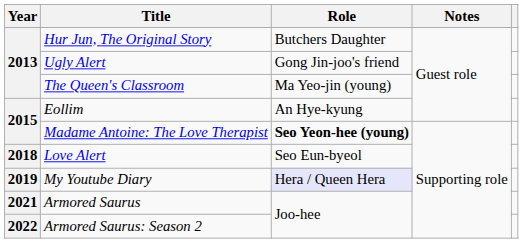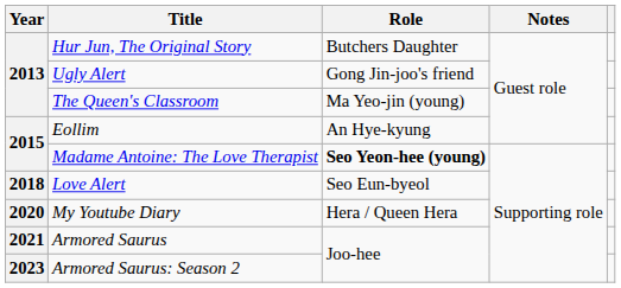 <table class="wikitable sortable plainrowheaders">
 <tr>
 <th scope="col">Year</th>
 <th scope="col">Title</th>
 <th scope="col">Role</th>
 <th scope="col">Notes</th>
 <th scope="col" class="unsortable"></th>
 </tr>
 <tr>
 <th scope="row" rowspan="3">2013</th>
 <td><em><a href='#'>Hur Jun, The Original Story</a></em></td>
 <td>Butchers Daughter</td>
 <td rowspan="4">Guest role</td>
 <td></td>
 </tr>
 <tr>
 <td><em><a href='#'>Ugly Alert</a></em></td>
 <td>Gong Jin-joo's friend</td>
 <td></td>
 </tr>
 <tr>
 <td><em><a href='#'>The Queen's Classroom</a></em></td>
 <td>Ma Yeo-jin (young)</td>
 <td></td>
 </tr>
 <tr>
 <th scope="row" rowspan="2">2015</th>
 <td><em>Eollim</em></td>
 <td>An Hye-kyung</td>
 <td></td>
 </tr>
 <tr>
 <td><em><a href='#'>Madame Antoine: The Love Therapist</a></em></td>
 <td><strong>Seo Yeon-hee (young)</strong></td>
 <td rowspan="5">Supporting role</td>
 <td></td>
 </tr>
 <tr>
 <th scope="row">2018</th>
 <td><em><a href='#'>Love Alert</a></em></td>
 <td>Seo Eun-byeol</td>
 <td></td>
 </tr>
 <tr>
-<th scope="row">2019</th>
+<th scope="row">2020</th>
 <td><em>My Youtube Diary</em></td>
-<td style="background: lavender;">Hera / Queen Hera</td>
+<td>Hera / Queen Hera</td>
 <td></td>
 </tr>
 <tr>
 <th scope="row">2021</th>
 <td><em>Armored Saurus</em></td>
 <td rowspan="2">Joo-hee</td>
 <td></td>
 </tr>
 <tr>
-<th scope="row">2022</th>
+<th scope="row">2023</th>
 <td><em>Armored Saurus: Season 2</em></td>
 <td></td>
 </tr>
 </table>
